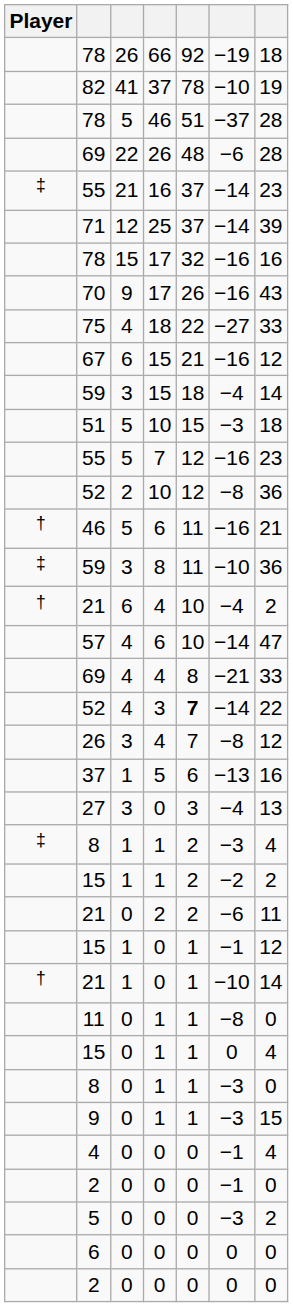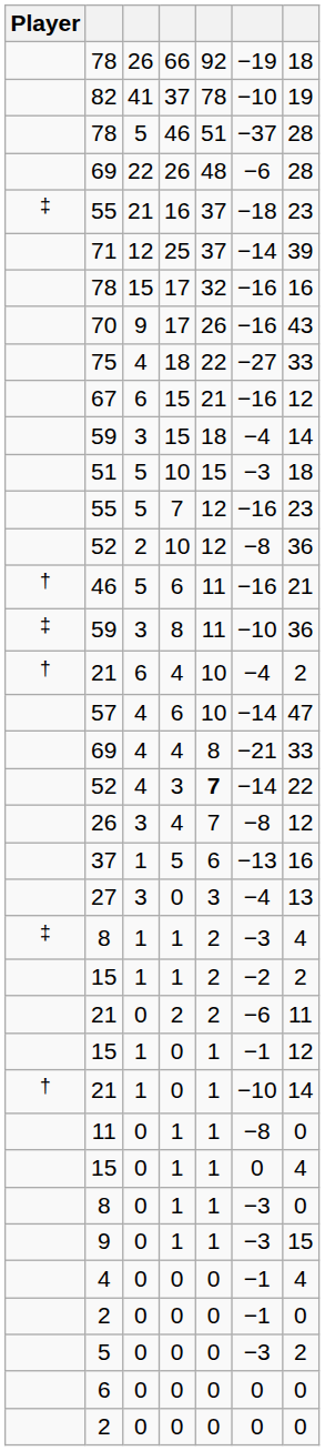 <table class="wikitable sortable" style="text-align:center;">
 <tr>
 <th>Player</th>
 <th></th>
 <th></th>
 <th></th>
 <th></th>
 <th data-sort-type="number"></th>
 <th></th>
 </tr>
 <tr>
 <td></td>
 <td>78</td>
 <td>26</td>
 <td>66</td>
 <td>92</td>
 <td>−19</td>
 <td>18</td>
 </tr>
 <tr>
 <td></td>
 <td>82</td>
 <td>41</td>
 <td>37</td>
 <td>78</td>
 <td>−10</td>
 <td>19</td>
 </tr>
 <tr>
 <td></td>
 <td>78</td>
 <td>5</td>
 <td>46</td>
 <td>51</td>
 <td>−37</td>
 <td>28</td>
 </tr>
 <tr>
 <td></td>
 <td>69</td>
 <td>22</td>
 <td>26</td>
 <td>48</td>
 <td>−6</td>
 <td>28</td>
 </tr>
 <tr>
 <td><sup>‡</sup></td>
 <td>55</td>
 <td>21</td>
 <td>16</td>
 <td>37</td>
-<td>−14</td>
+<td>−18</td>
 <td>23</td>
 </tr>
 <tr>
 <td></td>
 <td>71</td>
 <td>12</td>
 <td>25</td>
 <td>37</td>
 <td>−14</td>
 <td>39</td>
 </tr>
 <tr>
 <td></td>
 <td>78</td>
 <td>15</td>
 <td>17</td>
 <td>32</td>
 <td>−16</td>
 <td>16</td>
 </tr>
 <tr>
 <td></td>
 <td>70</td>
 <td>9</td>
 <td>17</td>
 <td>26</td>
 <td>−16</td>
 <td>43</td>
 </tr>
 <tr>
 <td></td>
 <td>75</td>
 <td>4</td>
 <td>18</td>
 <td>22</td>
 <td>−27</td>
 <td>33</td>
 </tr>
 <tr>
 <td></td>
 <td>67</td>
 <td>6</td>
 <td>15</td>
 <td>21</td>
 <td>−16</td>
 <td>12</td>
 </tr>
 <tr>
 <td></td>
 <td>59</td>
 <td>3</td>
 <td>15</td>
 <td>18</td>
 <td>−4</td>
 <td>14</td>
 </tr>
 <tr>
 <td></td>
 <td>51</td>
 <td>5</td>
 <td>10</td>
 <td>15</td>
 <td>−3</td>
 <td>18</td>
 </tr>
 <tr>
 <td></td>
 <td>55</td>
 <td>5</td>
 <td>7</td>
 <td>12</td>
 <td>−16</td>
 <td>23</td>
 </tr>
 <tr>
 <td></td>
 <td>52</td>
 <td>2</td>
 <td>10</td>
 <td>12</td>
 <td>−8</td>
 <td>36</td>
 </tr>
 <tr>
 <td><sup>†</sup></td>
 <td>46</td>
 <td>5</td>
 <td>6</td>
 <td>11</td>
 <td>−16</td>
 <td>21</td>
 </tr>
 <tr>
 <td><sup>‡</sup></td>
 <td>59</td>
 <td>3</td>
 <td>8</td>
 <td>11</td>
 <td>−10</td>
 <td>36</td>
 </tr>
 <tr>
 <td><sup>†</sup></td>
 <td>21</td>
 <td>6</td>
 <td>4</td>
 <td>10</td>
 <td>−4</td>
 <td>2</td>
 </tr>
 <tr>
 <td></td>
 <td>57</td>
 <td>4</td>
 <td>6</td>
 <td>10</td>
 <td>−14</td>
 <td>47</td>
 </tr>
 <tr>
 <td></td>
 <td>69</td>
 <td>4</td>
 <td>4</td>
 <td>8</td>
 <td>−21</td>
 <td>33</td>
 </tr>
 <tr>
 <td></td>
 <td>52</td>
 <td>4</td>
 <td>3</td>
 <td><strong>7</strong></td>
 <td>−14</td>
 <td>22</td>
 </tr>
 <tr>
 <td></td>
 <td>26</td>
 <td>3</td>
 <td>4</td>
 <td>7</td>
 <td>−8</td>
 <td>12</td>
 </tr>
 <tr>
 <td></td>
 <td>37</td>
 <td>1</td>
 <td>5</td>
 <td>6</td>
 <td>−13</td>
 <td>16</td>
 </tr>
 <tr>
 <td></td>
 <td>27</td>
 <td>3</td>
 <td>0</td>
 <td>3</td>
 <td>−4</td>
 <td>13</td>
 </tr>
 <tr>
 <td><sup>‡</sup></td>
 <td>8</td>
 <td>1</td>
 <td>1</td>
 <td>2</td>
 <td>−3</td>
 <td>4</td>
 </tr>
 <tr>
 <td></td>
 <td>15</td>
 <td>1</td>
 <td>1</td>
 <td>2</td>
 <td>−2</td>
 <td>2</td>
 </tr>
 <tr>
 <td></td>
 <td>21</td>
 <td>0</td>
 <td>2</td>
 <td>2</td>
 <td>−6</td>
 <td>11</td>
 </tr>
 <tr>
 <td></td>
 <td>15</td>
 <td>1</td>
 <td>0</td>
 <td>1</td>
 <td>−1</td>
 <td>12</td>
 </tr>
 <tr>
 <td><sup>†</sup></td>
 <td>21</td>
 <td>1</td>
 <td>0</td>
 <td>1</td>
 <td>−10</td>
 <td>14</td>
 </tr>
 <tr>
 <td></td>
 <td>11</td>
 <td>0</td>
 <td>1</td>
 <td>1</td>
 <td>−8</td>
 <td>0</td>
 </tr>
 <tr>
 <td></td>
 <td>15</td>
 <td>0</td>
 <td>1</td>
 <td>1</td>
 <td>0</td>
 <td>4</td>
 </tr>
 <tr>
 <td></td>
 <td>8</td>
 <td>0</td>
 <td>1</td>
 <td>1</td>
 <td>−3</td>
 <td>0</td>
 </tr>
 <tr>
 <td></td>
 <td>9</td>
 <td>0</td>
 <td>1</td>
 <td>1</td>
 <td>−3</td>
 <td>15</td>
 </tr>
 <tr>
 <td></td>
 <td>4</td>
 <td>0</td>
 <td>0</td>
 <td>0</td>
 <td>−1</td>
 <td>4</td>
 </tr>
 <tr>
 <td></td>
 <td>2</td>
 <td>0</td>
 <td>0</td>
 <td>0</td>
 <td>−1</td>
 <td>0</td>
 </tr>
 <tr>
 <td></td>
 <td>5</td>
 <td>0</td>
 <td>0</td>
 <td>0</td>
 <td>−3</td>
 <td>2</td>
 </tr>
 <tr>
 <td></td>
 <td>6</td>
 <td>0</td>
 <td>0</td>
 <td>0</td>
 <td>0</td>
 <td>0</td>
 </tr>
 <tr>
 <td></td>
 <td>2</td>
 <td>0</td>
 <td>0</td>
 <td>0</td>
 <td>0</td>
 <td>0</td>
 </tr>
 </table>
